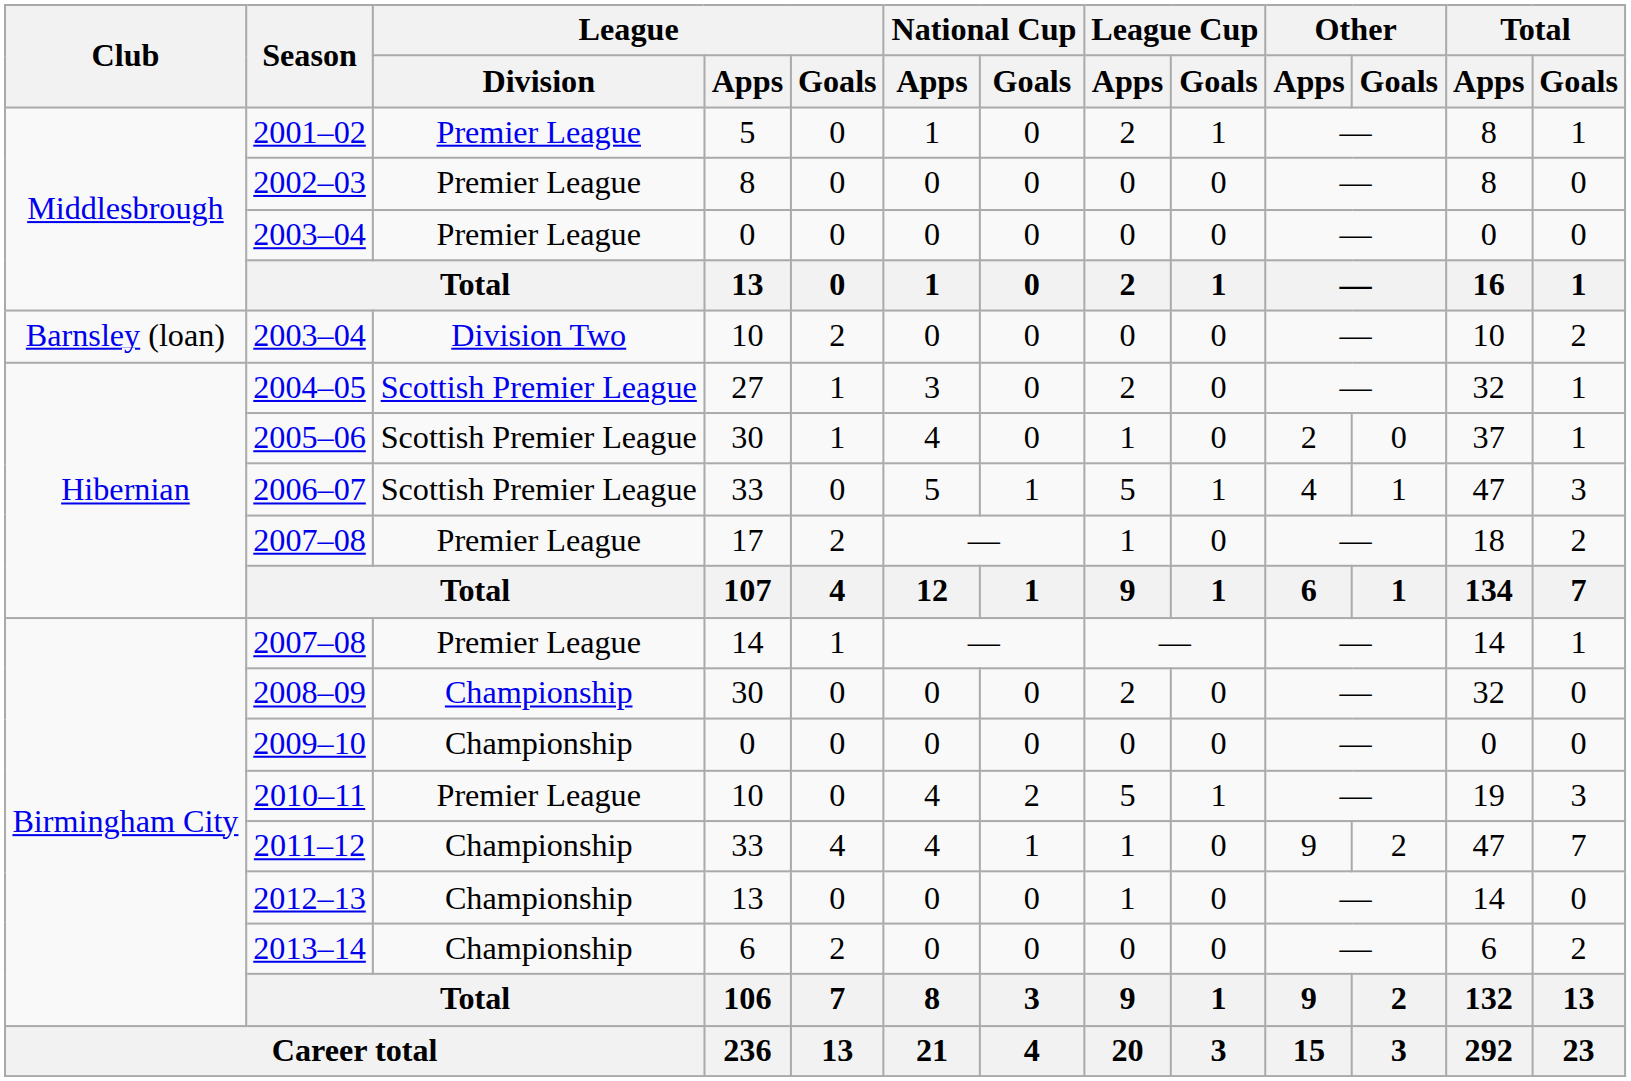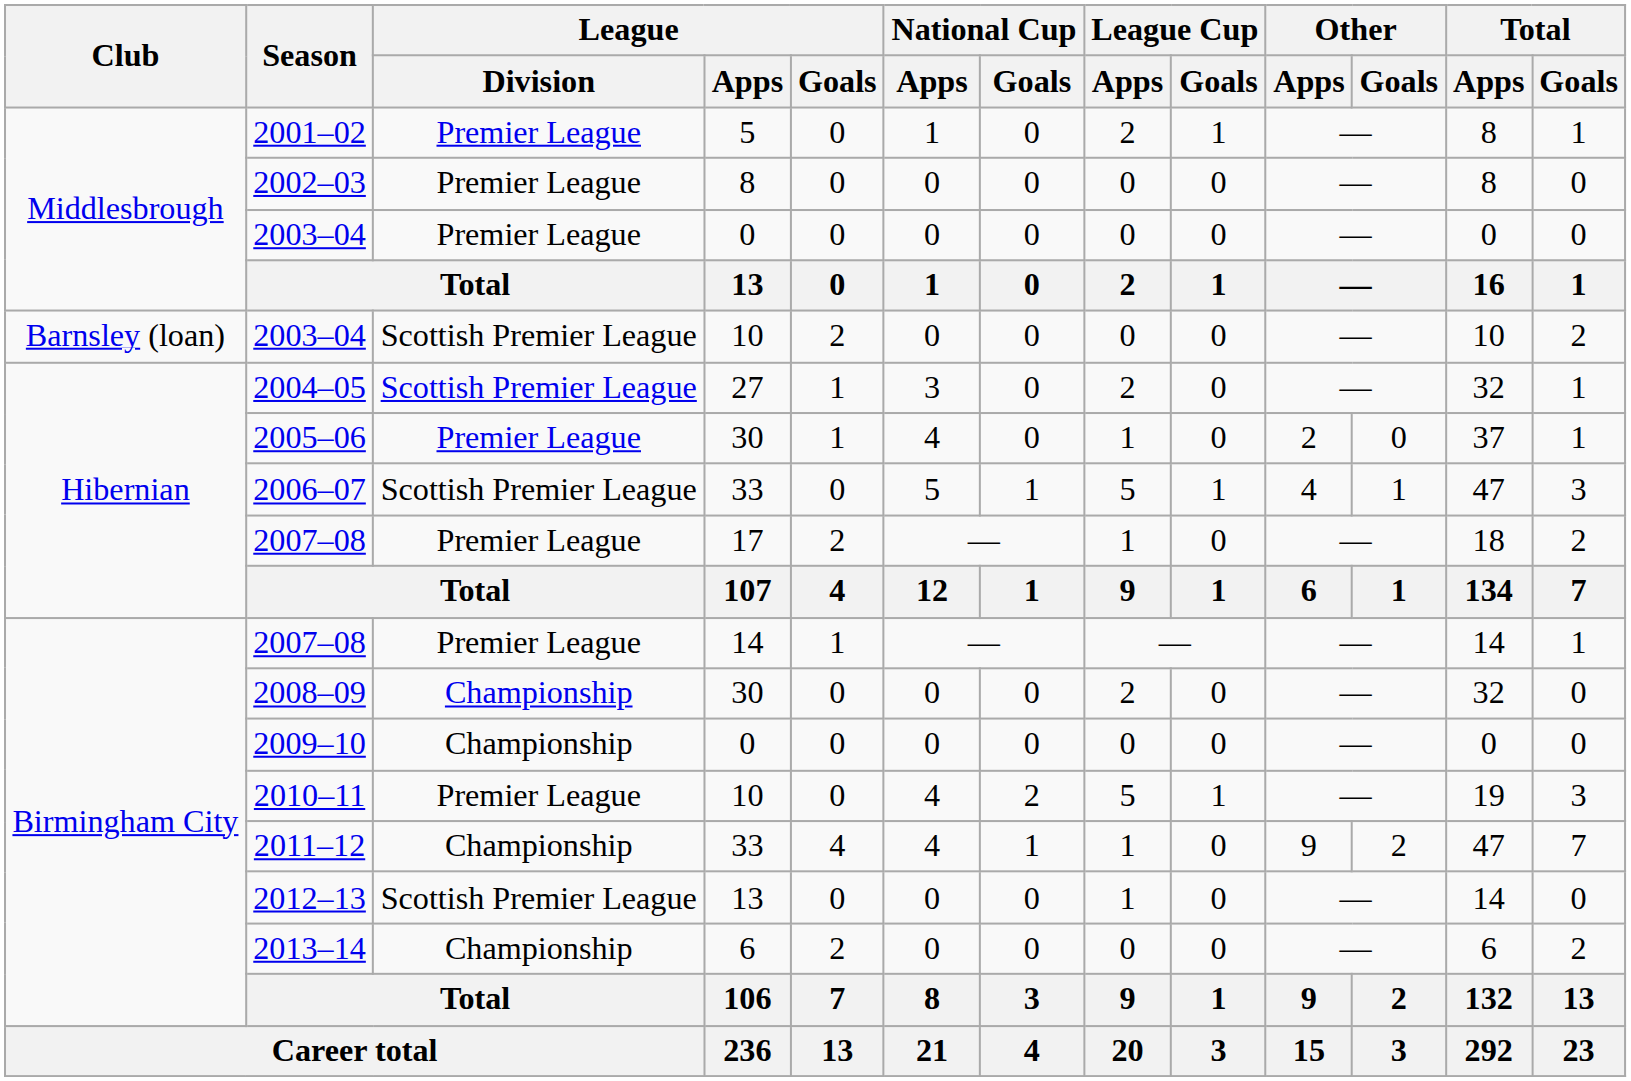 <table class="wikitable" style="text-align:center">
 <tr>
 <th rowspan="2">Club</th>
 <th rowspan="2">Season</th>
 <th colspan="3">League</th>
 <th colspan="2">National Cup</th>
 <th colspan="2">League Cup</th>
 <th colspan="2">Other</th>
 <th colspan="2">Total</th>
 </tr>
 <tr>
 <th>Division</th>
 <th>Apps</th>
 <th>Goals</th>
 <th>Apps</th>
 <th>Goals</th>
 <th>Apps</th>
 <th>Goals</th>
 <th>Apps</th>
 <th>Goals</th>
 <th>Apps</th>
 <th>Goals</th>
 </tr>
 <tr>
 <td rowspan="4"><a href='#'>Middlesbrough</a></td>
 <td><a href='#'>2001–02</a></td>
 <td><a href='#'>Premier League</a></td>
 <td>5</td>
 <td>0</td>
 <td>1</td>
 <td>0</td>
 <td>2</td>
 <td>1</td>
 <td colspan="2">—</td>
 <td>8</td>
 <td>1</td>
 </tr>
 <tr>
 <td><a href='#'>2002–03</a></td>
 <td>Premier League</td>
 <td>8</td>
 <td>0</td>
 <td>0</td>
 <td>0</td>
 <td>0</td>
 <td>0</td>
 <td colspan="2">—</td>
 <td>8</td>
 <td>0</td>
 </tr>
 <tr>
 <td><a href='#'>2003–04</a></td>
 <td>Premier League</td>
 <td>0</td>
 <td>0</td>
 <td>0</td>
 <td>0</td>
 <td>0</td>
 <td>0</td>
 <td colspan="2">—</td>
 <td>0</td>
 <td>0</td>
 </tr>
 <tr>
 <th colspan="2">Total</th>
 <th>13</th>
 <th>0</th>
 <th>1</th>
 <th>0</th>
 <th>2</th>
 <th>1</th>
 <th colspan="2">—</th>
 <th>16</th>
 <th>1</th>
 </tr>
 <tr>
 <td><a href='#'>Barnsley</a> (loan)</td>
 <td><a href='#'>2003–04</a></td>
-<td><a href='#'>Division Two</a></td>
+<td>Scottish Premier League</td>
 <td>10</td>
 <td>2</td>
 <td>0</td>
 <td>0</td>
 <td>0</td>
 <td>0</td>
 <td colspan="2">—</td>
 <td>10</td>
 <td>2</td>
 </tr>
 <tr>
 <td rowspan="5"><a href='#'>Hibernian</a></td>
 <td><a href='#'>2004–05</a></td>
 <td><a href='#'>Scottish Premier League</a></td>
 <td>27</td>
 <td>1</td>
 <td>3</td>
 <td>0</td>
 <td>2</td>
 <td>0</td>
 <td colspan="2">—</td>
 <td>32</td>
 <td>1</td>
 </tr>
 <tr>
 <td><a href='#'>2005–06</a></td>
-<td>Scottish Premier League</td>
+<td><a href='#'>Premier League</a></td>
 <td>30</td>
 <td>1</td>
 <td>4</td>
 <td>0</td>
 <td>1</td>
 <td>0</td>
 <td>2</td>
 <td>0</td>
 <td>37</td>
 <td>1</td>
 </tr>
 <tr>
 <td><a href='#'>2006–07</a></td>
 <td>Scottish Premier League</td>
 <td>33</td>
 <td>0</td>
 <td>5</td>
 <td>1</td>
 <td>5</td>
 <td>1</td>
 <td>4</td>
 <td>1</td>
 <td>47</td>
 <td>3</td>
 </tr>
 <tr>
 <td><a href='#'>2007–08</a></td>
 <td>Premier League</td>
 <td>17</td>
 <td>2</td>
 <td colspan="2">—</td>
 <td>1</td>
 <td>0</td>
 <td colspan="2">—</td>
 <td>18</td>
 <td>2</td>
 </tr>
 <tr>
 <th colspan="2">Total</th>
 <th>107</th>
 <th>4</th>
 <th>12</th>
 <th>1</th>
 <th>9</th>
 <th>1</th>
 <th>6</th>
 <th>1</th>
 <th>134</th>
 <th>7</th>
 </tr>
 <tr>
 <td rowspan="8"><a href='#'>Birmingham City</a></td>
 <td><a href='#'>2007–08</a></td>
 <td>Premier League</td>
 <td>14</td>
 <td>1</td>
 <td colspan="2">—</td>
 <td colspan="2">—</td>
 <td colspan="2">—</td>
 <td>14</td>
 <td>1</td>
 </tr>
 <tr>
 <td><a href='#'>2008–09</a></td>
 <td><a href='#'>Championship</a></td>
 <td>30</td>
 <td>0</td>
 <td>0</td>
 <td>0</td>
 <td>2</td>
 <td>0</td>
 <td colspan="2">—</td>
 <td>32</td>
 <td>0</td>
 </tr>
 <tr>
 <td><a href='#'>2009–10</a></td>
 <td>Championship</td>
 <td>0</td>
 <td>0</td>
 <td>0</td>
 <td>0</td>
 <td>0</td>
 <td>0</td>
 <td colspan="2">—</td>
 <td>0</td>
 <td>0</td>
 </tr>
 <tr>
 <td><a href='#'>2010–11</a></td>
 <td>Premier League</td>
 <td>10</td>
 <td>0</td>
 <td>4</td>
 <td>2</td>
 <td>5</td>
 <td>1</td>
 <td colspan="2">—</td>
 <td>19</td>
 <td>3</td>
 </tr>
 <tr>
 <td><a href='#'>2011–12</a></td>
 <td>Championship</td>
 <td>33</td>
 <td>4</td>
 <td>4</td>
 <td>1</td>
 <td>1</td>
 <td>0</td>
 <td>9</td>
 <td>2</td>
 <td>47</td>
 <td>7</td>
 </tr>
 <tr>
 <td><a href='#'>2012–13</a></td>
-<td>Championship</td>
+<td>Scottish Premier League</td>
 <td>13</td>
 <td>0</td>
 <td>0</td>
 <td>0</td>
 <td>1</td>
 <td>0</td>
 <td colspan="2">—</td>
 <td>14</td>
 <td>0</td>
 </tr>
 <tr>
 <td><a href='#'>2013–14</a></td>
 <td>Championship</td>
 <td>6</td>
 <td>2</td>
 <td>0</td>
 <td>0</td>
 <td>0</td>
 <td>0</td>
 <td colspan="2">—</td>
 <td>6</td>
 <td>2</td>
 </tr>
 <tr>
 <th colspan="2">Total</th>
 <th>106</th>
 <th>7</th>
 <th>8</th>
 <th>3</th>
 <th>9</th>
 <th>1</th>
 <th>9</th>
 <th>2</th>
 <th>132</th>
 <th>13</th>
 </tr>
 <tr>
 <th colspan="3">Career total</th>
 <th>236</th>
 <th>13</th>
 <th>21</th>
 <th>4</th>
 <th>20</th>
 <th>3</th>
 <th>15</th>
 <th>3</th>
 <th>292</th>
 <th>23</th>
 </tr>
 <tr>
 </tr>
 </table>
